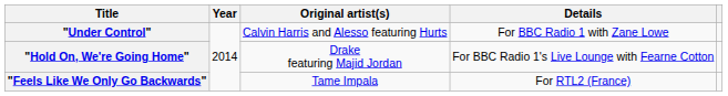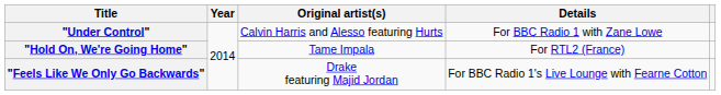 <table class="wikitable plainrowheaders" style="text-align:center;">
 <tr>
 <th scope="col">Title</th>
 <th scope="col">Year</th>
 <th scope="col">Original artist(s)</th>
 <th scope="col">Details</th>
 <th scope="col"></th>
 </tr>
 <tr>
 <th scope="row">"<a href='#'>Under Control</a>"</th>
 <td rowspan="3">2014</td>
 <td><a href='#'>Calvin Harris</a> and <a href='#'>Alesso</a> featuring <a href='#'>Hurts</a></td>
 <td>For <a href='#'>BBC Radio 1</a> with <a href='#'>Zane Lowe</a></td>
 <td></td>
 </tr>
 <tr>
 <th scope="row">"<a href='#'>Hold On, We're Going Home</a>"</th>
+<td><a href='#'>Tame Impala</a></td>
+<td>For <a href='#'>RTL2 (France)</a></td>
+<td></td>
+</tr>
+<tr>
+<th scope="row">"<a href='#'>Feels Like We Only Go Backwards</a>"</th>
 <td><a href='#'>Drake</a><br>featuring <a href='#'>Majid Jordan</a></td>
 <td>For BBC Radio 1's <a href='#'>Live Lounge</a> with <a href='#'>Fearne Cotton</a></td>
 <td></td>
 </tr>
-<tr>
-<th scope="row">"<a href='#'>Feels Like We Only Go Backwards</a>"</th>
-<td><a href='#'>Tame Impala</a></td>
-<td>For <a href='#'>RTL2 (France)</a></td>
-<td></td>
-</tr>
 </table>
